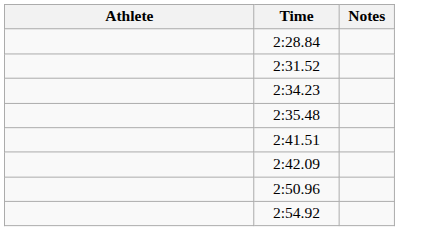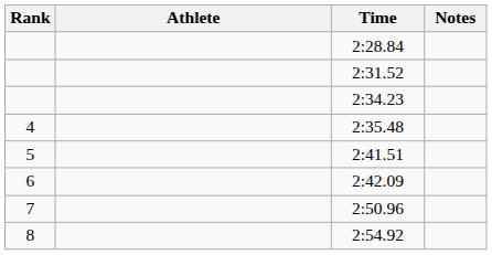 <table class="wikitable" style="text-align:center">
 <tr>
+<th width=40>Rank</th>
 <th width=250>Athlete</th>
 <th width=80>Time</th>
 <th width=50>Notes</th>
 </tr>
 <tr>
+<td></td>
 <td align=left></td>
 <td>2:28.84</td>
 <td></td>
 </tr>
 <tr>
+<td></td>
 <td align=left></td>
 <td>2:31.52</td>
 <td></td>
 </tr>
 <tr>
+<td></td>
 <td align=left></td>
 <td>2:34.23</td>
 <td></td>
 </tr>
 <tr>
+<td>4</td>
 <td align=left></td>
 <td>2:35.48</td>
 <td></td>
 </tr>
 <tr>
+<td>5</td>
 <td align=left></td>
 <td>2:41.51</td>
 <td></td>
 </tr>
 <tr>
+<td>6</td>
 <td align=left></td>
 <td>2:42.09</td>
 <td></td>
 </tr>
 <tr>
+<td>7</td>
 <td align=left></td>
 <td>2:50.96</td>
 <td></td>
 </tr>
 <tr>
+<td>8</td>
 <td align=left></td>
 <td>2:54.92</td>
 <td></td>
 </tr>
 </table>
